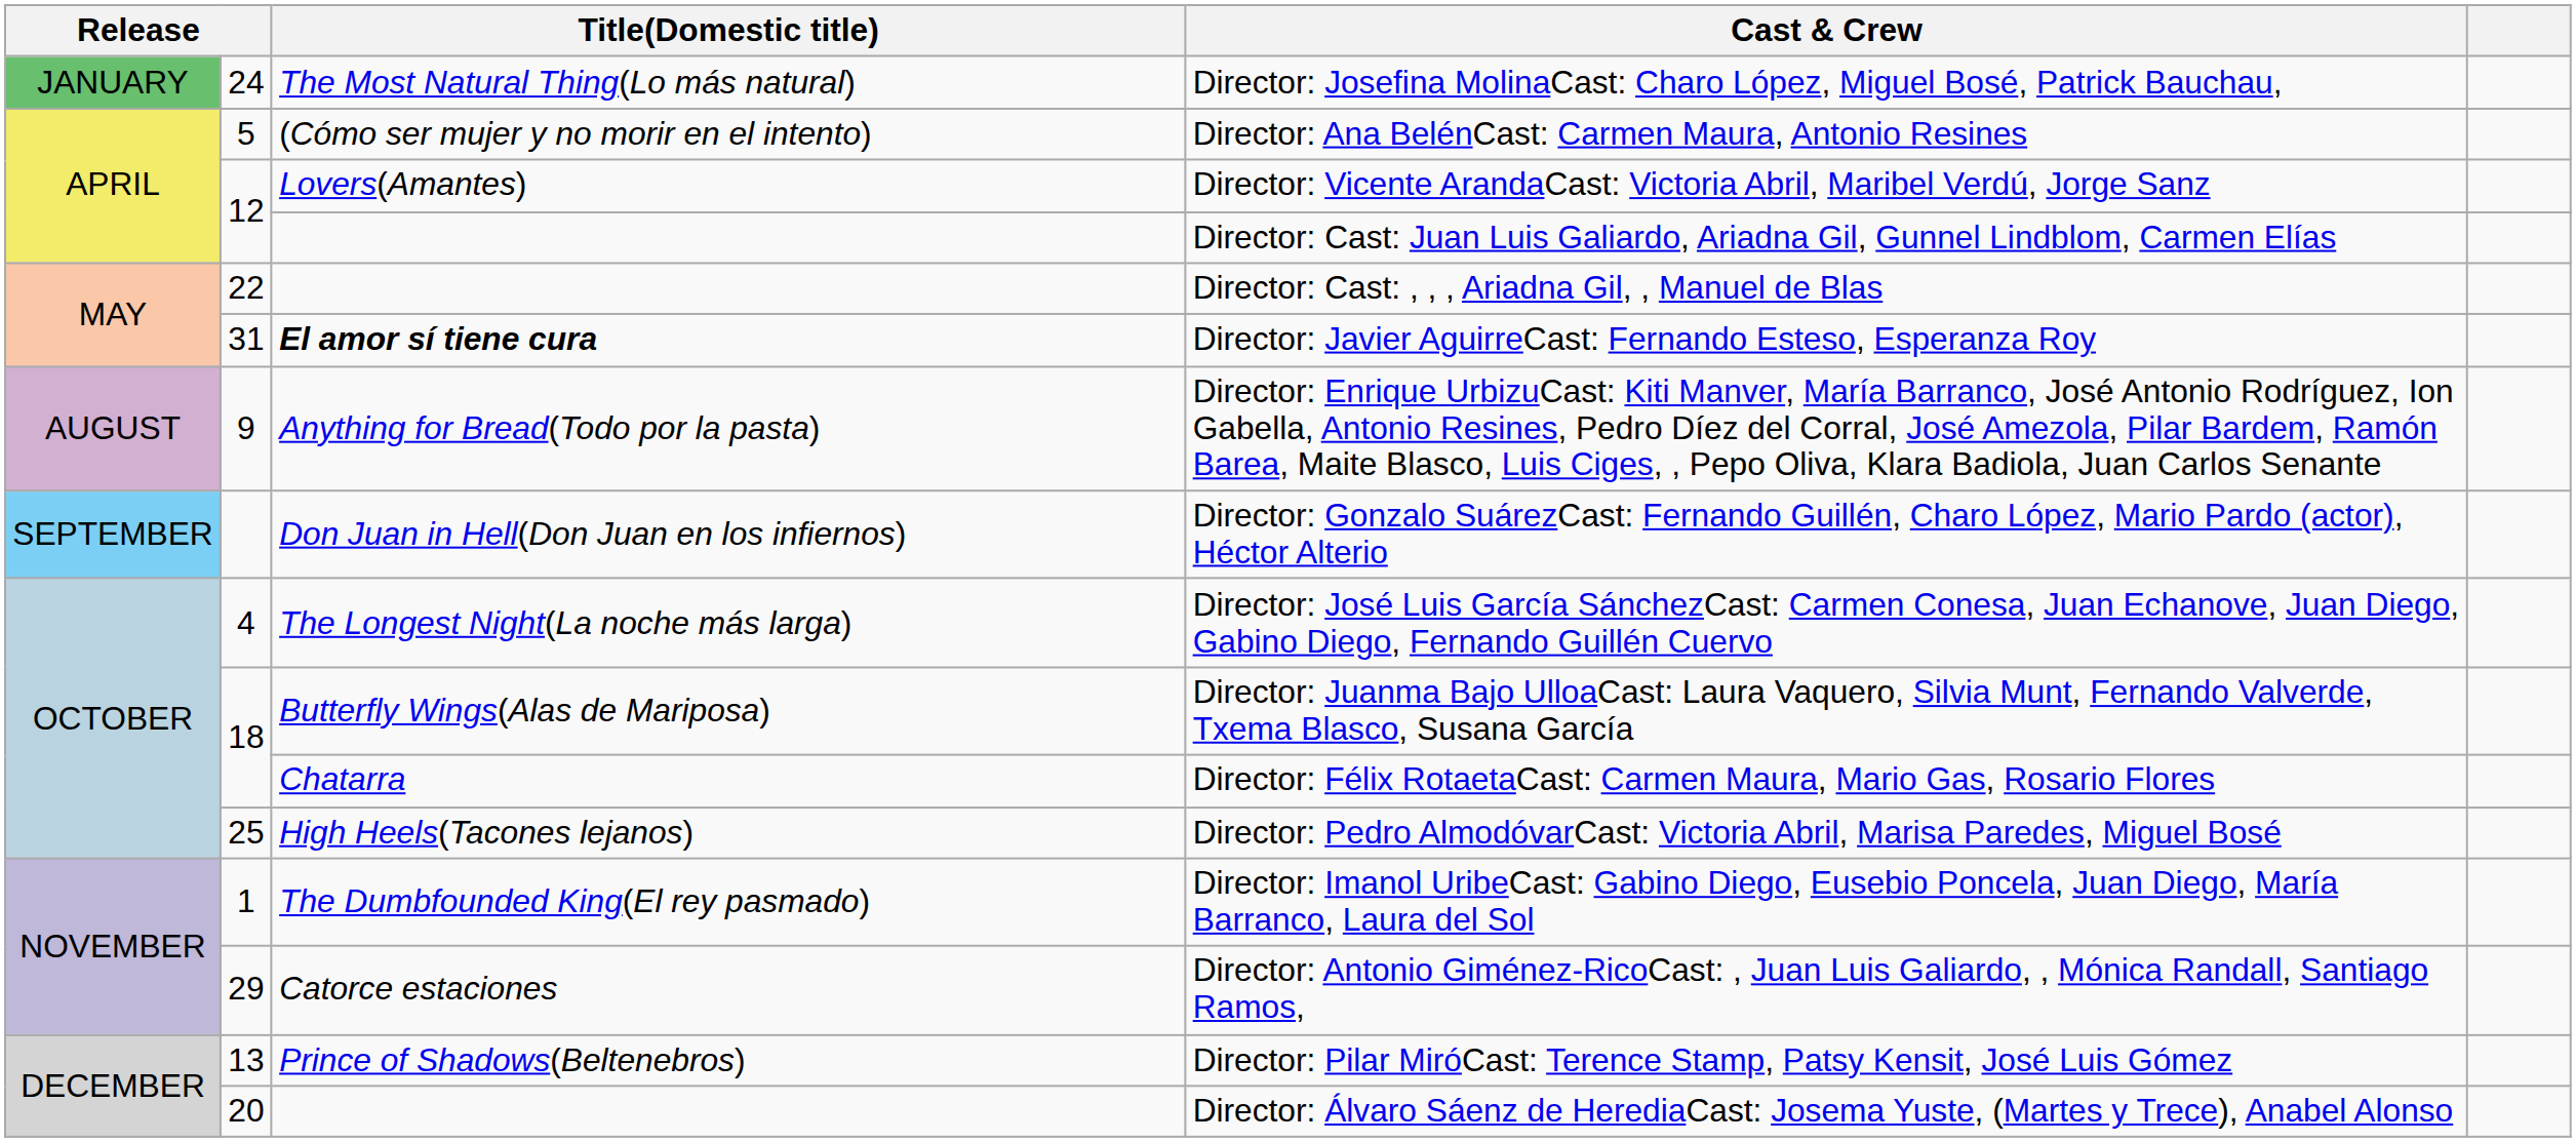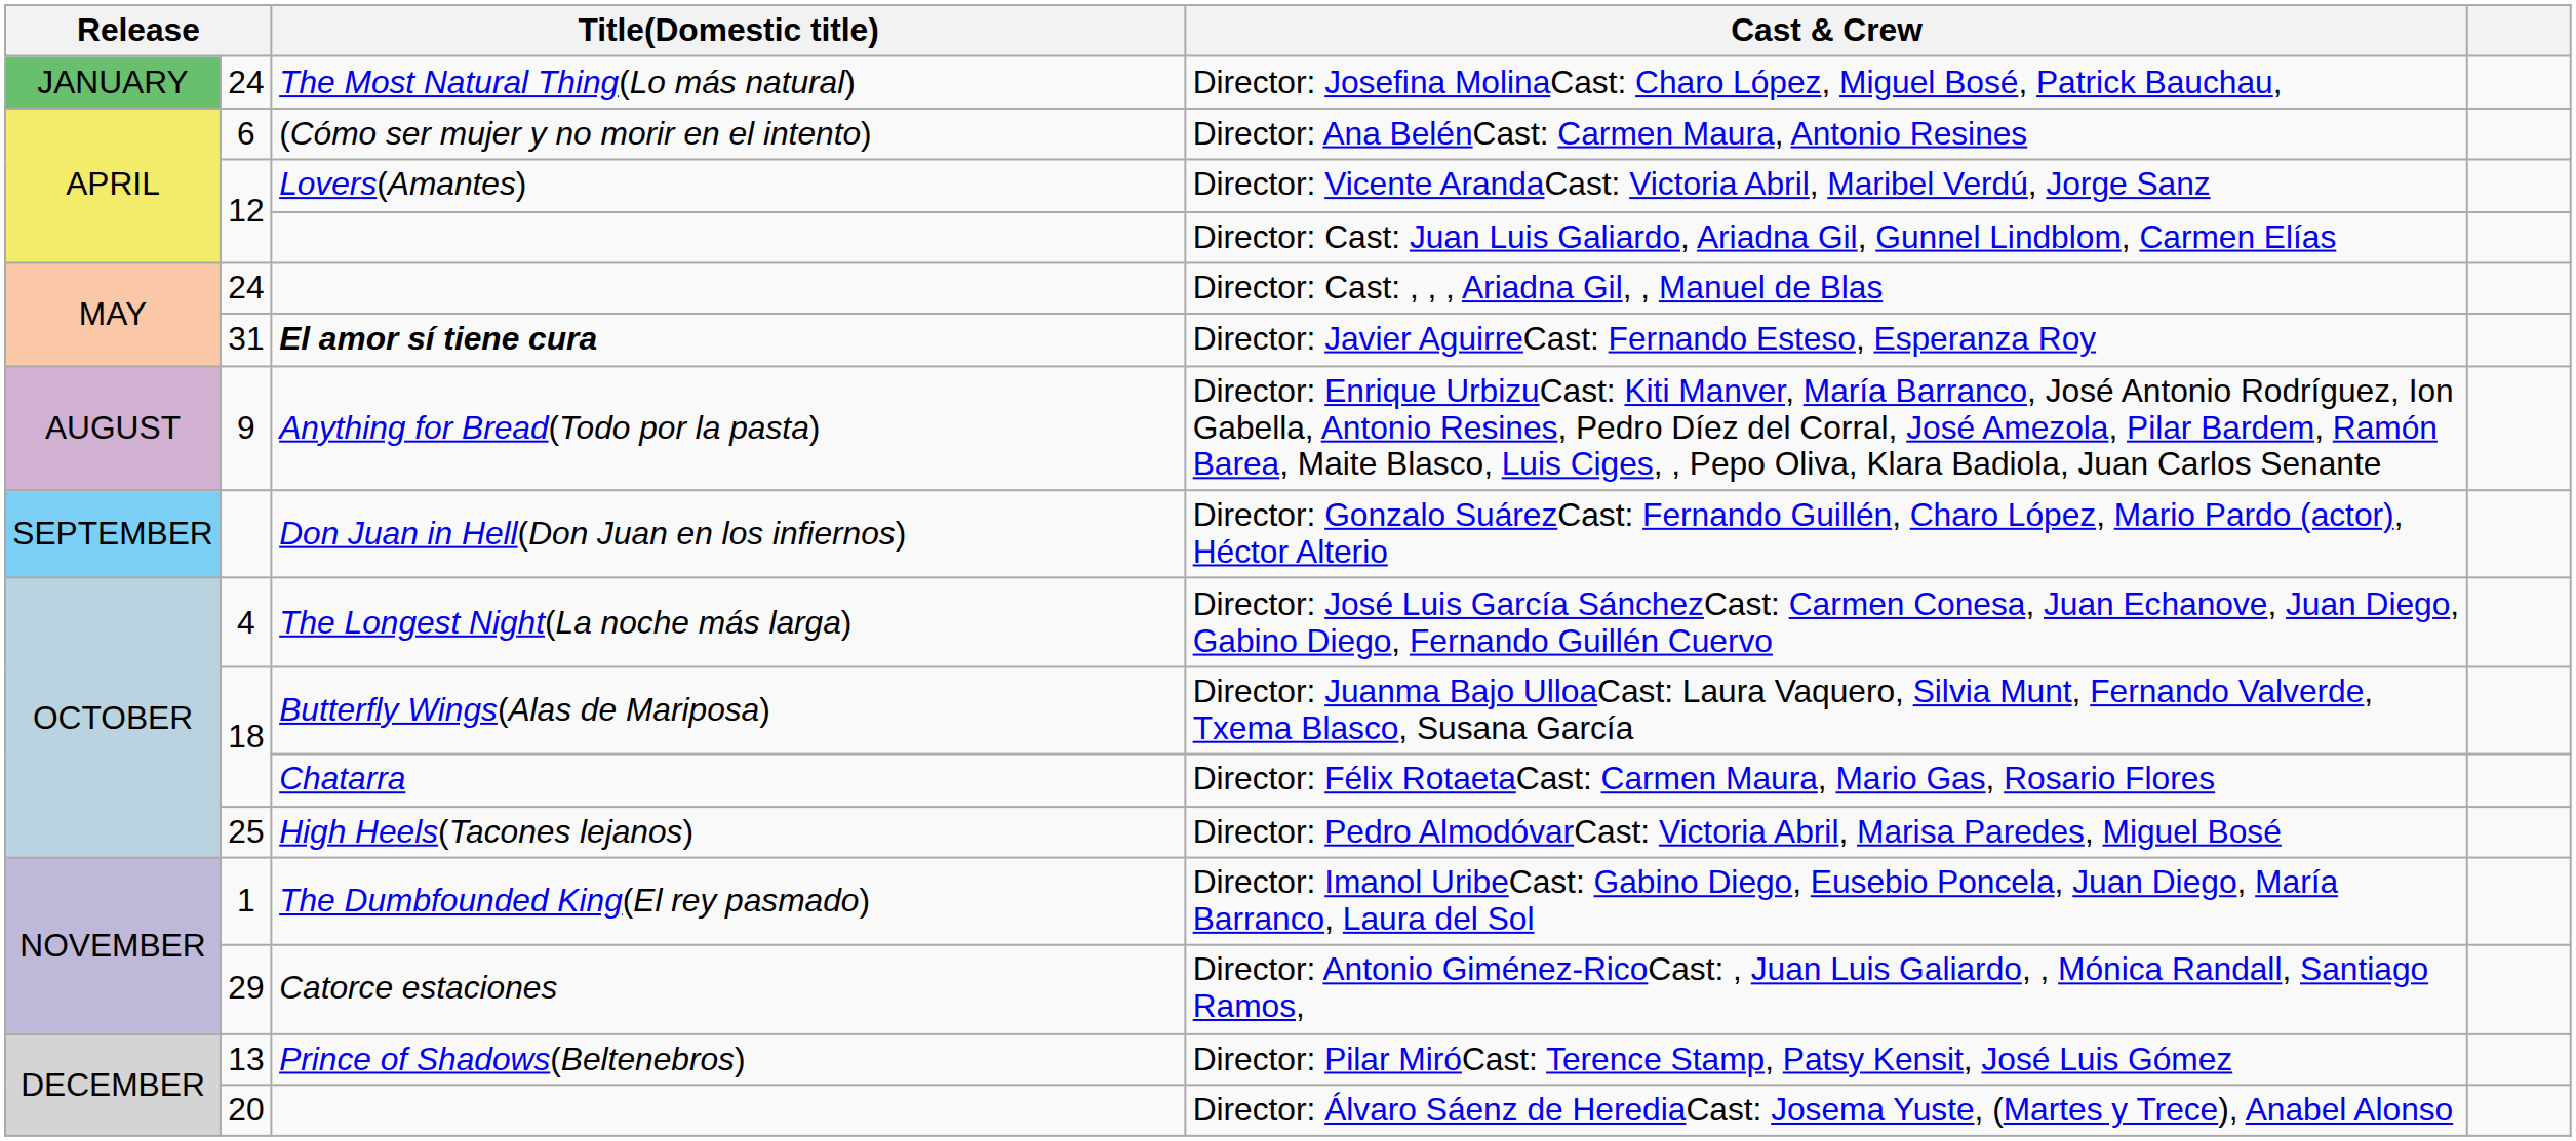 <table class="wikitable sortable" style="width:100%;">
 <tr>
 <th colspan="2" style="width:5%;">Release</th>
 <th>Title(Domestic title)</th>
 <th style="width:50%;">Cast & Crew</th>
 <th style="width:4%;"></th>
 </tr>
 <tr>
 <td align = "center" rowspan = "1" bgcolor = #68bf6e>JANUARY</td>
 <td align = "center">24</td>
 <td><em><a href='#'>The Most Natural Thing</a></em>(<em>Lo más natural</em>)</td>
 <td>Director: <a href='#'>Josefina Molina</a>Cast: <a href='#'>Charo López</a>, <a href='#'>Miguel Bosé</a>, <a href='#'>Patrick Bauchau</a>, </td>
 <td align = "center"></td>
 </tr>
 <tr>
 <td align = "center" rowspan = "3" bgcolor = "f3ec6a">APRIL</td>
-<td align = "center">5</td>
+<td align = "center">6</td>
 <td><em></em>(<em>Cómo ser mujer y no morir en el intento</em>)</td>
 <td>Director: <a href='#'>Ana Belén</a>Cast: <a href='#'>Carmen Maura</a>, <a href='#'>Antonio Resines</a></td>
 <td align = "center"></td>
 </tr>
 <tr>
 <td rowspan = "2" align = "center">12</td>
 <td><em><a href='#'>Lovers</a></em>(<em>Amantes</em>)</td>
 <td>Director: <a href='#'>Vicente Aranda</a>Cast: <a href='#'>Victoria Abril</a>, <a href='#'>Maribel Verdú</a>, <a href='#'>Jorge Sanz</a></td>
 <td align = "center"></td>
 </tr>
 <tr>
 <td><em></em></td>
 <td>Director: Cast: <a href='#'>Juan Luis Galiardo</a>, <a href='#'>Ariadna Gil</a>, <a href='#'>Gunnel Lindblom</a>, <a href='#'>Carmen Elías</a></td>
 <td align = "center"></td>
 </tr>
 <tr>
 <td rowspan = "2" align = "center" bgcolor = "#fac7a8">MAY</td>
-<td align = "center">22</td>
+<td align = "center">24</td>
 <td><em></em></td>
 <td>Director: Cast: , , , <a href='#'>Ariadna Gil</a>, , <a href='#'>Manuel de Blas</a></td>
 <td align = "center"></td>
 </tr>
 <tr>
 <td align = "center">31</td>
 <td><strong><em>El amor sí tiene cura</em></strong></td>
 <td>Director: <a href='#'>Javier Aguirre</a>Cast: <a href='#'>Fernando Esteso</a>, <a href='#'>Esperanza Roy</a></td>
 <td align = "center"><br></td>
 </tr>
 <tr>
 <td align = "center" rowspan = "1" bgcolor = "#d2b0d1">AUGUST</td>
 <td align = "center">9</td>
 <td><em><a href='#'>Anything for Bread</a></em>(<em>Todo por la pasta</em>)</td>
 <td>Director: <a href='#'>Enrique Urbizu</a>Cast: <a href='#'>Kiti Manver</a>, <a href='#'>María Barranco</a>, José Antonio Rodríguez, Ion Gabella, <a href='#'>Antonio Resines</a>, Pedro Díez del Corral, <a href='#'>José Amezola</a>, <a href='#'>Pilar Bardem</a>, <a href='#'>Ramón Barea</a>, Maite Blasco, <a href='#'>Luis Ciges</a>, , Pepo Oliva, Klara Badiola, Juan Carlos Senante</td>
 <td align = "center"></td>
 </tr>
 <tr>
 <td align = "center" rowspan = "1" bgcolor = "#7bcff4">SEPTEMBER</td>
 <td align = "center"></td>
 <td><em><a href='#'>Don Juan in Hell</a></em>(<em>Don Juan en los infiernos</em>)</td>
 <td>Director: <a href='#'>Gonzalo Suárez</a>Cast: <a href='#'>Fernando Guillén</a>, <a href='#'>Charo López</a>, <a href='#'>Mario Pardo (actor)</a>, <a href='#'>Héctor Alterio</a></td>
 <td align = "center"></td>
 </tr>
 <tr>
 <td rowspan = "4" align = "center" bgcolor = "#b9d4e">OCTOBER</td>
 <td align = "center">4</td>
 <td><em><a href='#'>The Longest Night</a></em>(<em>La noche más larga</em>)</td>
 <td>Director: <a href='#'>José Luis García Sánchez</a>Cast: <a href='#'>Carmen Conesa</a>, <a href='#'>Juan Echanove</a>, <a href='#'>Juan Diego</a>, <a href='#'>Gabino Diego</a>, <a href='#'>Fernando Guillén Cuervo</a></td>
 <td align = "center"></td>
 </tr>
 <tr>
 <td rowspan = "2" align = "center">18</td>
 <td><em><a href='#'>Butterfly Wings</a></em>(<em>Alas de Mariposa</em>)</td>
 <td>Director:  <a href='#'>Juanma Bajo Ulloa</a>Cast: Laura Vaquero, <a href='#'>Silvia Munt</a>, <a href='#'>Fernando Valverde</a>, <a href='#'>Txema Blasco</a>, Susana García</td>
 <td align = "center"></td>
 </tr>
 <tr>
 <td><em><a href='#'>Chatarra</a></em></td>
 <td>Director: <a href='#'>Félix Rotaeta</a>Cast: <a href='#'>Carmen Maura</a>, <a href='#'>Mario Gas</a>, <a href='#'>Rosario Flores</a></td>
 <td align = "center"></td>
 </tr>
 <tr>
 <td align = "center">25</td>
 <td><em><a href='#'>High Heels</a></em>(<em>Tacones lejanos</em>)</td>
 <td>Director: <a href='#'>Pedro Almodóvar</a>Cast: <a href='#'>Victoria Abril</a>, <a href='#'>Marisa Paredes</a>, <a href='#'>Miguel Bosé</a></td>
 <td align = "center"></td>
 </tr>
 <tr>
 <td align = "center" rowspan = "2" bgcolor = "#bfb8d9">NOVEMBER</td>
 <td align = "center">1</td>
 <td><em><a href='#'>The Dumbfounded King</a></em>(<em>El rey pasmado</em>)</td>
 <td>Director: <a href='#'>Imanol Uribe</a>Cast: <a href='#'>Gabino Diego</a>, <a href='#'>Eusebio Poncela</a>, <a href='#'>Juan Diego</a>, <a href='#'>María Barranco</a>, <a href='#'>Laura del Sol</a></td>
 <td align = "center"></td>
 </tr>
 <tr>
 <td align = "center">29</td>
 <td><em>Catorce estaciones</em></td>
 <td>Director: <a href='#'>Antonio Giménez-Rico</a>Cast: , <a href='#'>Juan Luis Galiardo</a>, , <a href='#'>Mónica Randall</a>, <a href='#'>Santiago Ramos</a>, </td>
 <td align = "center"></td>
 </tr>
 <tr>
 <td align = "center" rowspan = "2" bgcolor = "#d4d4d4">DECEMBER</td>
 <td align = "center">13</td>
 <td><em><a href='#'>Prince of Shadows</a></em>(<em>Beltenebros</em>)</td>
 <td>Director: <a href='#'>Pilar Miró</a>Cast: <a href='#'>Terence Stamp</a>, <a href='#'>Patsy Kensit</a>, <a href='#'>José Luis Gómez</a></td>
 <td align = "center"></td>
 </tr>
 <tr>
 <td align = "center">20</td>
 <td><em></em></td>
 <td>Director: <a href='#'>Álvaro Sáenz de Heredia</a>Cast: <a href='#'>Josema Yuste</a>,  (<a href='#'>Martes y Trece</a>), <a href='#'>Anabel Alonso</a></td>
 <td align = "center"></td>
 </tr>
 </table>
